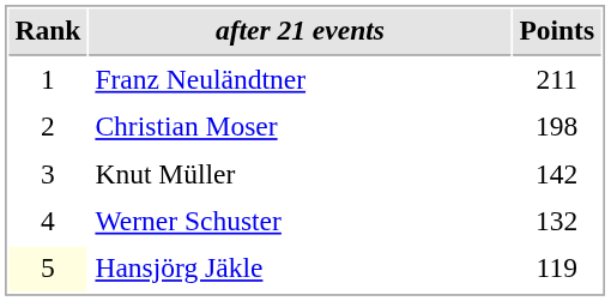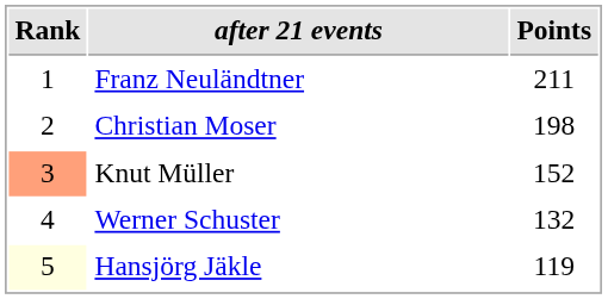 <table cellspacing="1" cellpadding="3" style="border:1px solid #AAAAAA;font-size:86%">
 <tr bgcolor="#E4E4E4">
 <th style="border-bottom:1px solid #AAAAAA" width=10>Rank</th>
 <th style="border-bottom:1px solid #AAAAAA" width=200><em>after 21 events</em></th>
 <th style="border-bottom:1px solid #AAAAAA" width=20>Points</th>
 </tr>
 <tr>
 <td align=center>1</td>
 <td align=left> <a href='#'>Franz Neuländtner</a></td>
 <td align=center>211</td>
 </tr>
 <tr>
 <td align=center>2</td>
 <td align=left> <a href='#'>Christian Moser</a></td>
 <td align=center>198</td>
 </tr>
 <tr>
-<td align=center>3</td>
+<td align=center style="background: lightsalmon;">3</td>
 <td align=left> Knut Müller</td>
-<td align=center>142</td>
+<td align=center>152</td>
 </tr>
 <tr>
 <td align=center>4</td>
 <td align=left> <a href='#'>Werner Schuster</a></td>
 <td align=center>132</td>
 </tr>
 <tr>
 <td align=center style="background: lightyellow;">5</td>
 <td align=left> <a href='#'>Hansjörg Jäkle</a></td>
 <td align=center>119</td>
 </tr>
 </table>
